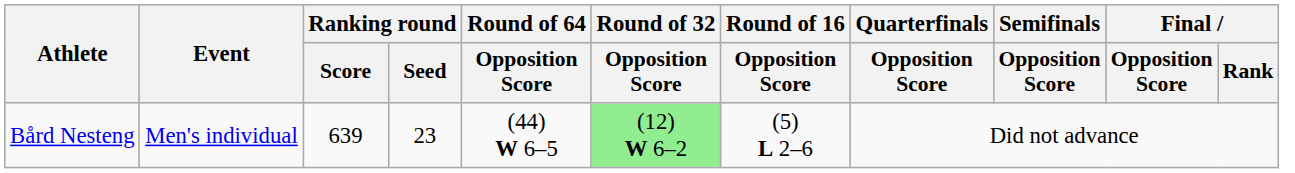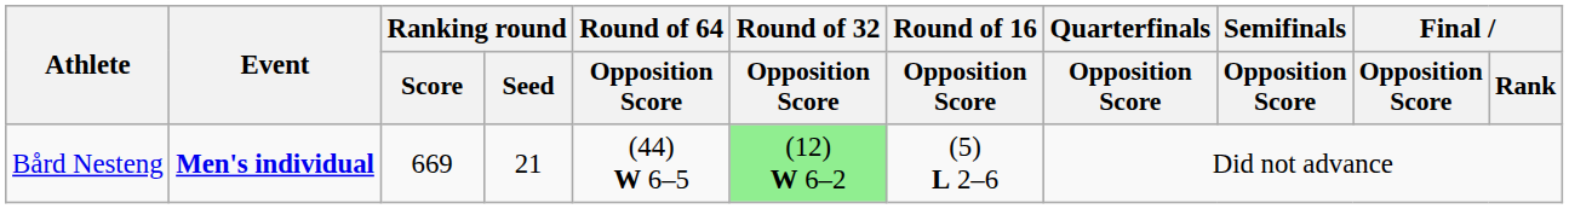 <table class="wikitable" style="font-size:90%">
 <tr>
 <th rowspan="2">Athlete</th>
 <th rowspan="2">Event</th>
 <th colspan="2">Ranking round</th>
 <th>Round of 64</th>
 <th>Round of 32</th>
 <th>Round of 16</th>
 <th>Quarterfinals</th>
 <th>Semifinals</th>
 <th colspan="2">Final / </th>
 </tr>
 <tr style="font-size:95%">
 <th>Score</th>
 <th>Seed</th>
 <th>Opposition<br>Score</th>
 <th>Opposition<br>Score</th>
 <th>Opposition<br>Score</th>
 <th>Opposition<br>Score</th>
 <th>Opposition<br>Score</th>
 <th>Opposition<br>Score</th>
 <th>Rank</th>
 </tr>
 <tr align=center>
 <td align=left><a href='#'>Bård Nesteng</a></td>
-<td align=left><a href='#'>Men's individual</a></td>
-<td>639</td>
-<td>23</td>
+<td align=left><strong><a href='#'>Men's individual</a></strong></td>
+<td>669</td>
+<td>21</td>
 <td> (44)<br><strong>W</strong> 6–5</td>
 <td style="background: lightgreen;"> (12)<br><strong>W</strong> 6–2</td>
 <td> (5)<br><strong>L</strong> 2–6</td>
 <td colspan=4>Did not advance</td>
 </tr>
 </table>
